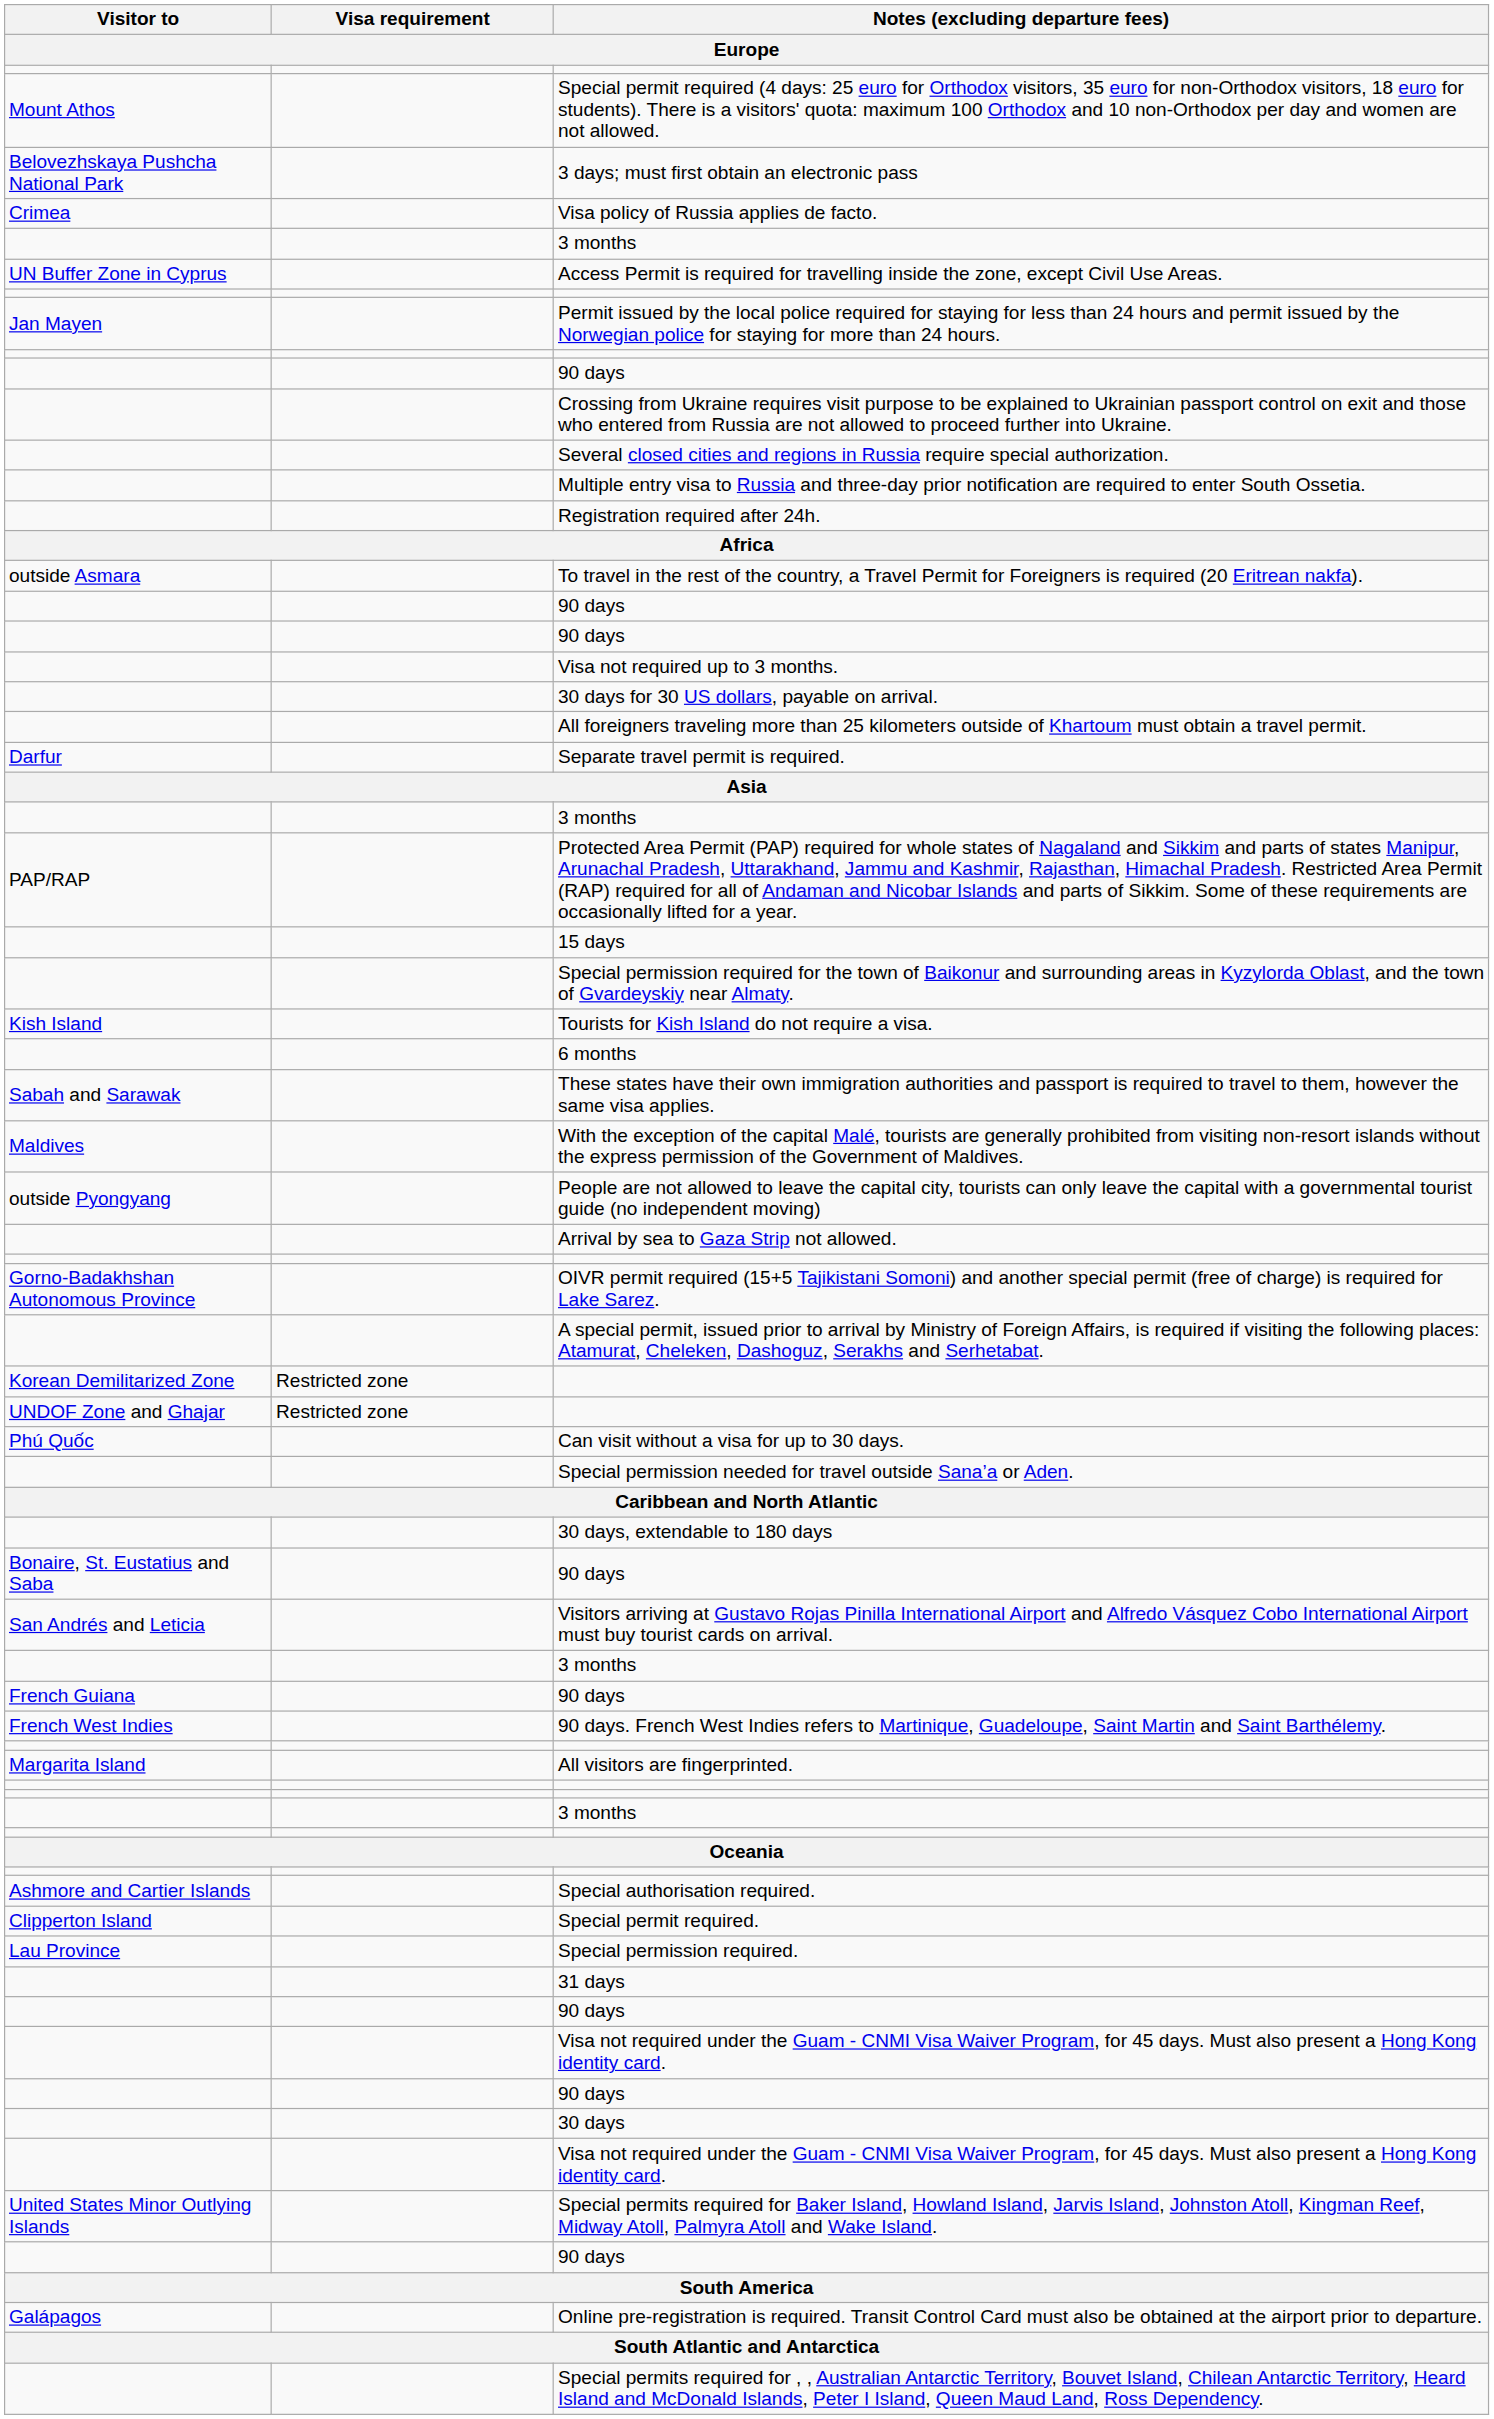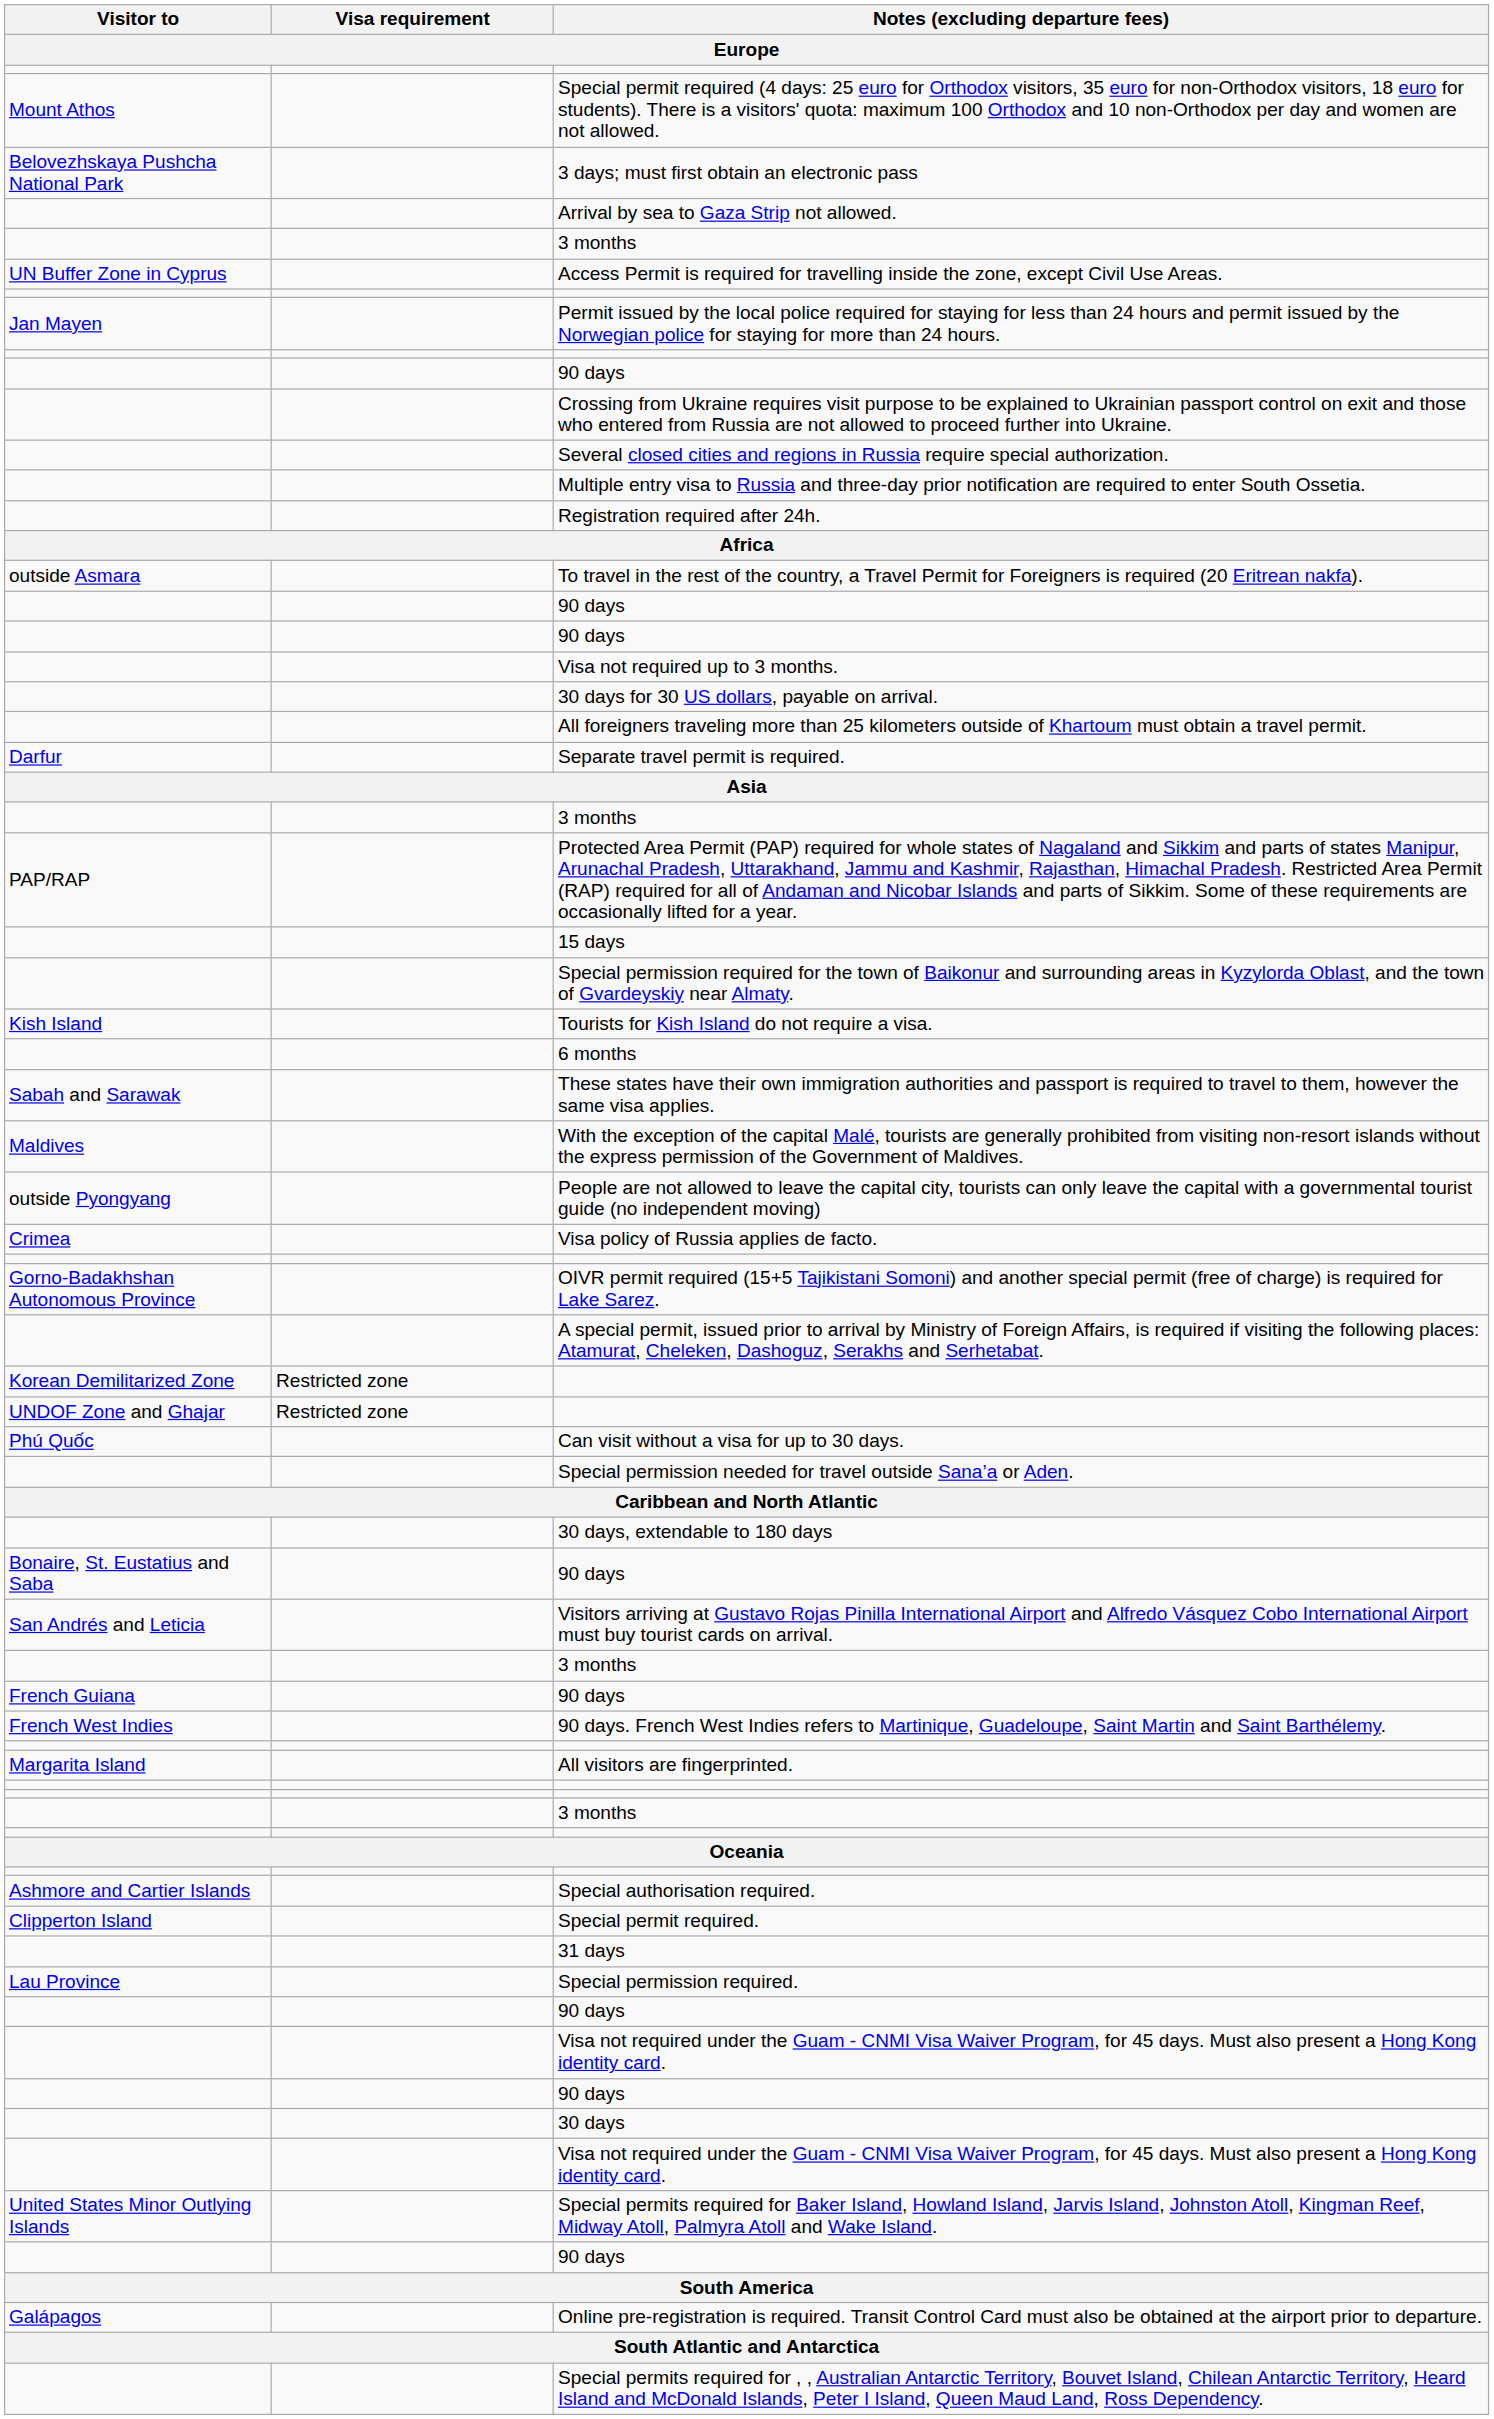 <table class="wikitable" style="text-align: left; table-layout: fixed; ">
 <tr>
 <th width="18%">Visitor to</th>
 <th width="19%">Visa requirement</th>
 <th>Notes (excluding departure fees)</th>
 </tr>
 <tr>
 <th colspan="3">Europe</th>
 </tr>
 <tr>
 <td></td>
 <td></td>
 <td></td>
 </tr>
 <tr>
 <td> <a href='#'>Mount Athos</a></td>
 <td></td>
 <td>Special permit required (4 days: 25 <a href='#'>euro</a> for <a href='#'>Orthodox</a> visitors, 35 <a href='#'>euro</a> for non-Orthodox visitors, 18 <a href='#'>euro</a> for students). There is a visitors' quota: maximum 100 <a href='#'>Orthodox</a> and 10 non-Orthodox per day and women are not allowed.</td>
 </tr>
 <tr>
 <td> <a href='#'>Belovezhskaya Pushcha National Park</a></td>
 <td></td>
 <td>3 days; must first obtain an electronic pass</td>
 </tr>
 <tr>
-<td> <a href='#'>Crimea</a></td>
 <td></td>
-<td>Visa policy of Russia applies de facto.</td>
+<td></td>
+<td>Arrival by sea to <a href='#'>Gaza Strip</a> not allowed.</td>
 </tr>
 <tr>
 <td></td>
 <td></td>
 <td>3 months</td>
 </tr>
 <tr>
 <td> <a href='#'>UN Buffer Zone in Cyprus</a></td>
 <td></td>
 <td>Access Permit is required for travelling inside the zone, except Civil Use Areas.</td>
 </tr>
 <tr>
 <td></td>
 <td></td>
 <td></td>
 </tr>
 <tr>
 <td> <a href='#'>Jan Mayen</a></td>
 <td></td>
 <td>Permit issued by the local police required for staying for less than 24 hours and permit issued by the <a href='#'>Norwegian police</a> for staying for more than 24 hours.</td>
 </tr>
 <tr>
 <td></td>
 <td></td>
 <td></td>
 </tr>
 <tr>
 <td></td>
 <td></td>
 <td>90 days</td>
 </tr>
 <tr>
 <td></td>
 <td></td>
 <td>Crossing from Ukraine requires visit purpose to be explained to Ukrainian passport control on exit and those who entered from Russia are not allowed to proceed further into Ukraine.</td>
 </tr>
 <tr>
 <td></td>
 <td></td>
 <td>Several <a href='#'>closed cities and regions in Russia</a> require special authorization.</td>
 </tr>
 <tr>
 <td></td>
 <td></td>
 <td>Multiple entry visa to <a href='#'>Russia</a> and three-day prior notification are required to enter South Ossetia.</td>
 </tr>
 <tr>
 <td></td>
 <td></td>
 <td>Registration required after 24h.</td>
 </tr>
 <tr>
 <th colspan="3">Africa</th>
 </tr>
 <tr>
 <td> outside <a href='#'>Asmara</a></td>
 <td></td>
 <td>To travel in the rest of the country, a Travel Permit for Foreigners is required (20 <a href='#'>Eritrean nakfa</a>).</td>
 </tr>
 <tr>
 <td></td>
 <td></td>
 <td>90 days</td>
 </tr>
 <tr>
 <td></td>
 <td></td>
 <td>90 days</td>
 </tr>
 <tr>
 <td></td>
 <td></td>
 <td>Visa not required up to 3 months.</td>
 </tr>
 <tr>
 <td></td>
 <td></td>
 <td>30 days for 30 <a href='#'>US dollars</a>, payable on arrival.</td>
 </tr>
 <tr>
 <td></td>
 <td></td>
 <td>All foreigners traveling more than 25 kilometers outside of <a href='#'>Khartoum</a> must obtain a travel permit.</td>
 </tr>
 <tr>
 <td> <a href='#'>Darfur</a></td>
 <td></td>
 <td>Separate travel permit is required.</td>
 </tr>
 <tr>
 <th colspan="3">Asia</th>
 </tr>
 <tr>
 <td></td>
 <td></td>
 <td>3 months</td>
 </tr>
 <tr>
 <td> PAP/RAP</td>
 <td></td>
 <td>Protected Area Permit (PAP) required for whole states of <a href='#'>Nagaland</a> and <a href='#'>Sikkim</a> and parts of states <a href='#'>Manipur</a>, <a href='#'>Arunachal Pradesh</a>, <a href='#'>Uttarakhand</a>, <a href='#'>Jammu and Kashmir</a>, <a href='#'>Rajasthan</a>, <a href='#'>Himachal Pradesh</a>. Restricted Area Permit (RAP) required for all of <a href='#'>Andaman and Nicobar Islands</a> and parts of Sikkim. Some of these requirements are occasionally lifted for a year.</td>
 </tr>
 <tr>
 <td></td>
 <td></td>
 <td>15 days</td>
 </tr>
 <tr>
 <td></td>
 <td></td>
 <td>Special permission required for the town of <a href='#'>Baikonur</a> and surrounding areas in <a href='#'>Kyzylorda Oblast</a>, and the town of <a href='#'>Gvardeyskiy</a> near <a href='#'>Almaty</a>.</td>
 </tr>
 <tr>
 <td> <a href='#'>Kish Island</a></td>
 <td></td>
 <td>Tourists for <a href='#'>Kish Island</a> do not require a visa.</td>
 </tr>
 <tr>
 <td></td>
 <td></td>
 <td>6 months</td>
 </tr>
 <tr>
 <td> <a href='#'>Sabah</a> and <a href='#'>Sarawak</a></td>
 <td></td>
 <td>These states have their own immigration authorities and passport is required to travel to them, however the same visa applies.</td>
 </tr>
 <tr>
 <td> <a href='#'>Maldives</a></td>
 <td></td>
 <td>With the exception of the capital <a href='#'>Malé</a>, tourists are generally prohibited from visiting non-resort islands without the express permission of the Government of Maldives.</td>
 </tr>
 <tr>
 <td> outside <a href='#'>Pyongyang</a></td>
 <td></td>
 <td>People are not allowed to leave the capital city, tourists can only leave the capital with a governmental tourist guide (no independent moving)</td>
 </tr>
 <tr>
+<td> <a href='#'>Crimea</a></td>
 <td></td>
-<td></td>
-<td>Arrival by sea to <a href='#'>Gaza Strip</a> not allowed.</td>
+<td>Visa policy of Russia applies de facto.</td>
 </tr>
 <tr>
 <td></td>
 <td></td>
 <td></td>
 </tr>
 <tr>
 <td> <a href='#'>Gorno-Badakhshan Autonomous Province</a></td>
 <td></td>
 <td>OIVR permit required (15+5 <a href='#'>Tajikistani Somoni</a>) and another special permit (free of charge) is required for <a href='#'>Lake Sarez</a>.</td>
 </tr>
 <tr>
 <td></td>
 <td></td>
 <td>A special permit, issued prior to arrival by Ministry of Foreign Affairs, is required if visiting the following places: <a href='#'>Atamurat</a>, <a href='#'>Cheleken</a>, <a href='#'>Dashoguz</a>, <a href='#'>Serakhs</a> and <a href='#'>Serhetabat</a>.</td>
 </tr>
 <tr>
 <td> <a href='#'>Korean Demilitarized Zone</a></td>
 <td>Restricted zone</td>
 <td></td>
 </tr>
 <tr>
 <td> <a href='#'>UNDOF Zone</a> and <a href='#'>Ghajar</a></td>
 <td>Restricted zone</td>
 <td></td>
 </tr>
 <tr>
 <td> <a href='#'>Phú Quốc</a></td>
 <td></td>
 <td>Can visit without a visa for up to 30 days.</td>
 </tr>
 <tr>
 <td></td>
 <td></td>
 <td>Special permission needed for travel outside <a href='#'>Sana’a</a> or <a href='#'>Aden</a>.</td>
 </tr>
 <tr>
 <th colspan="3">Caribbean and North Atlantic</th>
 </tr>
 <tr>
 <td></td>
 <td></td>
 <td>30 days, extendable to 180 days</td>
 </tr>
 <tr>
 <td> <a href='#'>Bonaire</a>, <a href='#'>St. Eustatius</a> and <a href='#'>Saba</a></td>
 <td></td>
 <td>90 days</td>
 </tr>
 <tr>
 <td> <a href='#'>San Andrés</a> and <a href='#'>Leticia</a></td>
 <td></td>
 <td>Visitors arriving at <a href='#'>Gustavo Rojas Pinilla International Airport</a> and <a href='#'>Alfredo Vásquez Cobo International Airport</a> must buy tourist cards on arrival.</td>
 </tr>
 <tr>
 <td></td>
 <td></td>
 <td>3 months</td>
 </tr>
 <tr>
 <td> <a href='#'>French Guiana</a></td>
 <td></td>
 <td>90 days</td>
 </tr>
 <tr>
 <td> <a href='#'>French West Indies</a></td>
 <td></td>
 <td>90 days. French West Indies refers to <a href='#'>Martinique</a>, <a href='#'>Guadeloupe</a>, <a href='#'>Saint Martin</a> and <a href='#'>Saint Barthélemy</a>.</td>
 </tr>
 <tr>
 <td></td>
 <td></td>
 <td></td>
 </tr>
 <tr>
 <td> <a href='#'>Margarita Island</a></td>
 <td></td>
 <td>All visitors are fingerprinted.</td>
 </tr>
 <tr>
 <td></td>
 <td></td>
 <td></td>
 </tr>
 <tr>
 <td></td>
 <td></td>
 <td></td>
 </tr>
 <tr>
 <td></td>
 <td></td>
 <td>3 months</td>
 </tr>
 <tr>
 <td></td>
 <td></td>
 <td></td>
 </tr>
 <tr>
 <th colspan="3">Oceania</th>
 </tr>
 <tr>
 <td></td>
 <td></td>
 <td></td>
 </tr>
 <tr>
 <td> <a href='#'>Ashmore and Cartier Islands</a></td>
 <td></td>
 <td>Special authorisation required.</td>
 </tr>
 <tr>
 <td> <a href='#'>Clipperton Island</a></td>
 <td></td>
 <td>Special permit required.</td>
 </tr>
 <tr>
+<td></td>
+<td></td>
+<td>31 days</td>
+</tr>
+<tr>
 <td> <a href='#'>Lau Province</a></td>
 <td></td>
 <td>Special permission required.</td>
-</tr>
-<tr>
-<td></td>
-<td></td>
-<td>31 days</td>
 </tr>
 <tr>
 <td></td>
 <td></td>
 <td>90 days</td>
 </tr>
 <tr>
 <td></td>
 <td></td>
 <td>Visa not required under the <a href='#'>Guam - CNMI Visa Waiver Program</a>, for 45 days. Must also present a <a href='#'>Hong Kong identity card</a>.</td>
 </tr>
 <tr>
 <td></td>
 <td></td>
 <td>90 days</td>
 </tr>
 <tr>
 <td></td>
 <td></td>
 <td>30 days</td>
 </tr>
 <tr>
 <td></td>
 <td></td>
 <td>Visa not required under the <a href='#'>Guam - CNMI Visa Waiver Program</a>, for 45 days. Must also present a <a href='#'>Hong Kong identity card</a>.</td>
 </tr>
 <tr>
 <td> <a href='#'>United States Minor Outlying Islands</a></td>
 <td></td>
 <td>Special permits required for <a href='#'>Baker Island</a>, <a href='#'>Howland Island</a>, <a href='#'>Jarvis Island</a>, <a href='#'>Johnston Atoll</a>, <a href='#'>Kingman Reef</a>, <a href='#'>Midway Atoll</a>, <a href='#'>Palmyra Atoll</a> and <a href='#'>Wake Island</a>.</td>
 </tr>
 <tr>
 <td></td>
 <td></td>
 <td>90 days</td>
 </tr>
 <tr>
 <th colspan="3">South America</th>
 </tr>
 <tr>
 <td> <a href='#'>Galápagos</a></td>
 <td></td>
 <td>Online pre-registration is required. Transit Control Card must also be obtained at the airport prior to departure.</td>
 </tr>
 <tr>
 <th colspan="3">South Atlantic and Antarctica</th>
 </tr>
 <tr>
 <td></td>
 <td></td>
 <td>Special permits required for , ,  <a href='#'>Australian Antarctic Territory</a>,  <a href='#'>Bouvet Island</a>,  <a href='#'>Chilean Antarctic Territory</a>,  <a href='#'>Heard Island and McDonald Islands</a>,  <a href='#'>Peter I Island</a>,  <a href='#'>Queen Maud Land</a>,  <a href='#'>Ross Dependency</a>.</td>
 </tr>
 </table>
